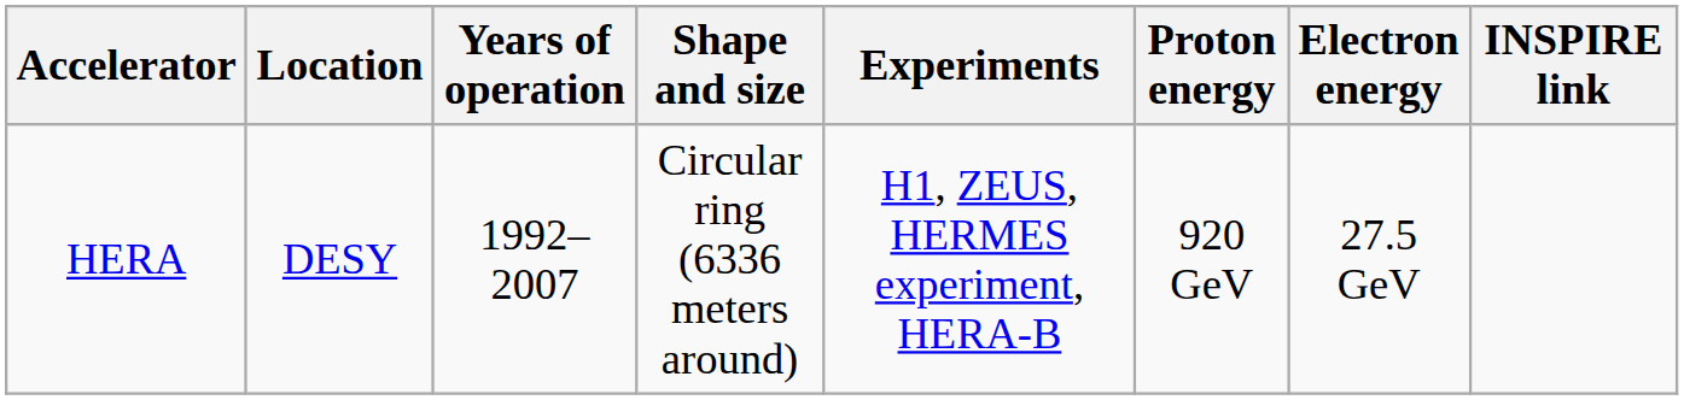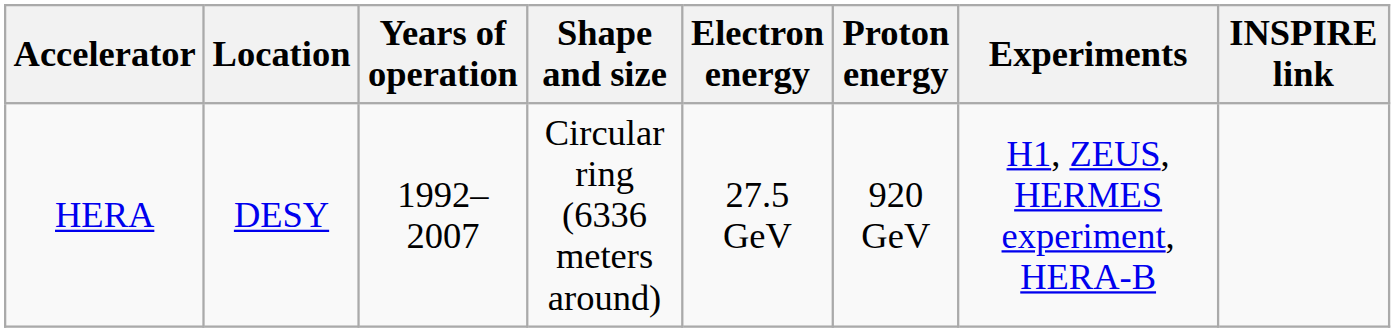 <table class="wikitable">
 <tr>
 <th>Accelerator</th>
 <th>Location</th>
 <th>Years of <br>operation</th>
 <th>Shape <br>and size</th>
+<th>Electron<br>energy</th>
+<th>Proton<br>energy</th>
 <th>Experiments</th>
-<th>Proton<br>energy</th>
-<th>Electron<br>energy</th>
 <th>INSPIRE link</th>
 </tr>
 <tr align="center">
 <td><a href='#'>HERA</a></td>
 <td><a href='#'>DESY</a></td>
 <td>1992–2007</td>
 <td>Circular ring <br>(6336 meters around)</td>
+<td>27.5 GeV</td>
+<td>920 GeV</td>
 <td><a href='#'>H1</a>, <a href='#'>ZEUS</a>, <a href='#'>HERMES experiment</a>, <a href='#'>HERA-B</a></td>
-<td>920 GeV</td>
-<td>27.5 GeV</td>
 <td></td>
 </tr>
 </table>
